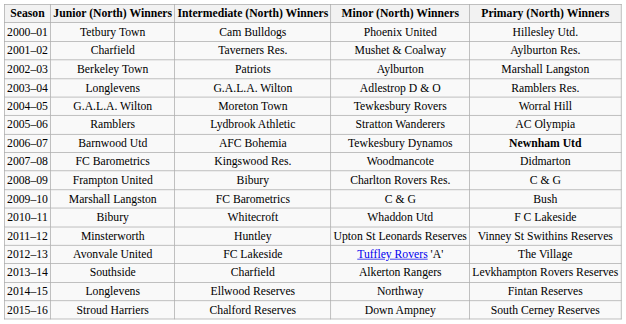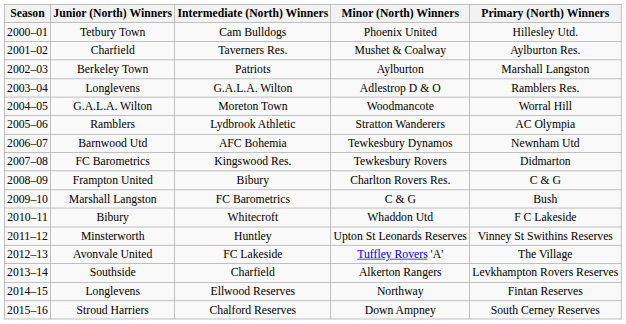 <table class="wikitable" style="text-align:center">
 <tr>
 <th>Season</th>
 <th>Junior (North) Winners</th>
 <th>Intermediate (North) Winners</th>
 <th>Minor (North) Winners</th>
 <th>Primary (North) Winners</th>
 </tr>
 <tr>
 <td>2000–01</td>
 <td>Tetbury Town</td>
 <td>Cam Bulldogs</td>
 <td>Phoenix United</td>
 <td>Hillesley Utd.</td>
 </tr>
 <tr>
 <td>2001–02</td>
 <td>Charfield</td>
 <td>Taverners Res.</td>
 <td>Mushet & Coalway</td>
 <td>Aylburton Res.</td>
 </tr>
 <tr>
 <td>2002–03</td>
 <td>Berkeley Town</td>
 <td>Patriots</td>
 <td>Aylburton</td>
 <td>Marshall Langston</td>
 </tr>
 <tr>
 <td>2003–04</td>
 <td>Longlevens</td>
 <td>G.A.L.A. Wilton</td>
 <td>Adlestrop D & O</td>
 <td>Ramblers Res.</td>
 </tr>
 <tr>
 <td>2004–05</td>
 <td>G.A.L.A. Wilton</td>
 <td>Moreton Town</td>
-<td>Tewkesbury Rovers</td>
+<td>Woodmancote</td>
 <td>Worral Hill</td>
 </tr>
 <tr>
 <td>2005–06</td>
 <td>Ramblers</td>
 <td>Lydbrook Athletic</td>
 <td>Stratton Wanderers</td>
 <td>AC Olympia</td>
 </tr>
 <tr>
 <td>2006–07</td>
 <td>Barnwood Utd</td>
 <td>AFC Bohemia</td>
 <td>Tewkesbury Dynamos</td>
-<td><strong>Newnham Utd</strong></td>
+<td>Newnham Utd</td>
 </tr>
 <tr>
 <td>2007–08</td>
 <td>FC Barometrics</td>
 <td>Kingswood Res.</td>
-<td>Woodmancote</td>
+<td>Tewkesbury Rovers</td>
 <td>Didmarton</td>
 </tr>
 <tr>
 <td>2008–09</td>
 <td>Frampton United</td>
 <td>Bibury</td>
 <td>Charlton Rovers Res.</td>
 <td>C & G</td>
 </tr>
 <tr>
 <td>2009–10</td>
 <td>Marshall Langston</td>
 <td>FC Barometrics</td>
 <td>C & G</td>
 <td>Bush</td>
 </tr>
 <tr>
 <td>2010–11</td>
 <td>Bibury</td>
 <td>Whitecroft</td>
 <td>Whaddon Utd</td>
 <td>F C Lakeside</td>
 </tr>
 <tr>
 <td>2011–12</td>
 <td>Minsterworth</td>
 <td>Huntley</td>
 <td>Upton St Leonards Reserves</td>
 <td>Vinney St Swithins Reserves</td>
 </tr>
 <tr>
 <td>2012–13</td>
 <td>Avonvale United</td>
 <td>FC Lakeside</td>
 <td><a href='#'>Tuffley Rovers</a> 'A'</td>
 <td>The Village</td>
 </tr>
 <tr>
 <td>2013–14</td>
 <td>Southside</td>
 <td>Charfield</td>
 <td>Alkerton Rangers</td>
 <td>Levkhampton Rovers Reserves</td>
 </tr>
 <tr>
 <td>2014–15</td>
 <td>Longlevens</td>
 <td>Ellwood Reserves</td>
 <td>Northway</td>
 <td>Fintan Reserves</td>
 </tr>
 <tr>
 <td>2015–16</td>
 <td>Stroud Harriers</td>
 <td>Chalford Reserves</td>
 <td>Down Ampney</td>
 <td>South Cerney Reserves</td>
 </tr>
 </table>
